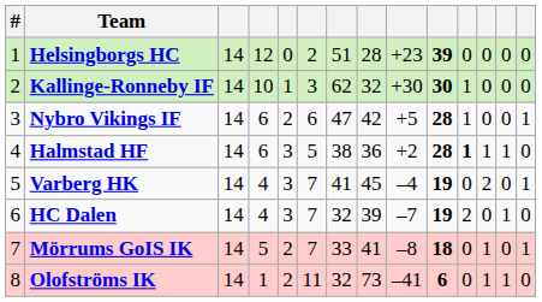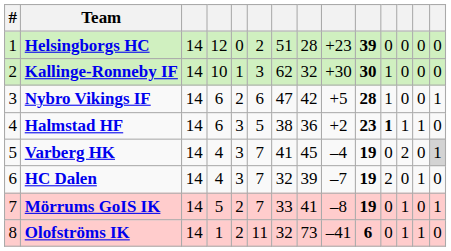 <table class="wikitable sortable">
 <tr>
 <th>#</th>
 <th>Team</th>
 <th></th>
 <th></th>
 <th></th>
 <th></th>
 <th></th>
 <th></th>
 <th></th>
 <th></th>
 <th></th>
 <th></th>
 <th></th>
 <th></th>
 </tr>
 <tr style="background: #D0F0C0;">
 <td>1</td>
 <td><strong><a href='#'>Helsingborgs HC</a></strong></td>
 <td style="text-align: center;">14</td>
 <td style="text-align: center;">12</td>
 <td style="text-align: center;">0</td>
 <td style="text-align: center;">2</td>
 <td style="text-align: center;">51</td>
 <td style="text-align: center;">28</td>
 <td style="text-align: center;">+23</td>
 <td style="text-align: center;"><strong>39</strong></td>
 <td style="text-align: center;">0</td>
 <td style="text-align: center;">0</td>
 <td style="text-align: center;">0</td>
 <td style="text-align: center;">0</td>
 </tr>
 <tr style="background: #D0F0C0;">
 <td>2</td>
 <td><strong><a href='#'>Kallinge-Ronneby IF</a></strong></td>
 <td style="text-align: center;">14</td>
 <td style="text-align: center;">10</td>
 <td style="text-align: center;">1</td>
 <td style="text-align: center;">3</td>
 <td style="text-align: center;">62</td>
 <td style="text-align: center;">32</td>
 <td style="text-align: center;">+30</td>
 <td style="text-align: center;"><strong>30</strong></td>
 <td style="text-align: center;">1</td>
 <td style="text-align: center;">0</td>
 <td style="text-align: center;">0</td>
 <td style="text-align: center;">0</td>
 </tr>
 <tr>
 <td>3</td>
 <td><strong><a href='#'>Nybro Vikings IF</a></strong></td>
 <td style="text-align: center;">14</td>
 <td style="text-align: center;">6</td>
 <td style="text-align: center;">2</td>
 <td style="text-align: center;">6</td>
 <td style="text-align: center;">47</td>
 <td style="text-align: center;">42</td>
 <td style="text-align: center;">+5</td>
 <td style="text-align: center;"><strong>28</strong></td>
 <td style="text-align: center;">1</td>
 <td style="text-align: center;">0</td>
 <td style="text-align: center;">0</td>
 <td style="text-align: center;">1</td>
 </tr>
 <tr>
 <td>4</td>
 <td><strong><a href='#'>Halmstad HF</a></strong></td>
 <td style="text-align: center;">14</td>
 <td style="text-align: center;">6</td>
 <td style="text-align: center;">3</td>
 <td style="text-align: center;">5</td>
 <td style="text-align: center;">38</td>
 <td style="text-align: center;">36</td>
 <td style="text-align: center;">+2</td>
-<td style="text-align: center;"><strong>28</strong></td>
+<td style="text-align: center;"><strong>23</strong></td>
 <td style="text-align: center;"><strong>1</strong></td>
 <td style="text-align: center;">1</td>
 <td style="text-align: center;">1</td>
 <td style="text-align: center;">0</td>
 </tr>
 <tr>
 <td>5</td>
 <td><strong><a href='#'>Varberg HK</a></strong></td>
 <td style="text-align: center;">14</td>
 <td style="text-align: center;">4</td>
 <td style="text-align: center;">3</td>
 <td style="text-align: center;">7</td>
 <td style="text-align: center;">41</td>
 <td style="text-align: center;">45</td>
 <td style="text-align: center;">–4</td>
 <td style="text-align: center;"><strong>19</strong></td>
 <td style="text-align: center;">0</td>
 <td style="text-align: center;">2</td>
 <td style="text-align: center;">0</td>
-<td style="text-align: center;">1</td>
+<td style="background: lightgrey; text-align: center;">1</td>
 </tr>
 <tr>
 <td>6</td>
 <td><strong><a href='#'>HC Dalen</a></strong></td>
 <td style="text-align: center;">14</td>
 <td style="text-align: center;">4</td>
 <td style="text-align: center;">3</td>
 <td style="text-align: center;">7</td>
 <td style="text-align: center;">32</td>
 <td style="text-align: center;">39</td>
 <td style="text-align: center;">–7</td>
 <td style="text-align: center;"><strong>19</strong></td>
 <td style="text-align: center;">2</td>
 <td style="text-align: center;">0</td>
 <td style="text-align: center;">1</td>
 <td style="text-align: center;">0</td>
 </tr>
 <tr style="background: #FFCCCC;">
 <td>7</td>
 <td><strong><a href='#'>Mörrums GoIS IK</a></strong></td>
 <td style="text-align: center;">14</td>
 <td style="text-align: center;">5</td>
 <td style="text-align: center;">2</td>
 <td style="text-align: center;">7</td>
 <td style="text-align: center;">33</td>
 <td style="text-align: center;">41</td>
 <td style="text-align: center;">–8</td>
-<td style="text-align: center;"><strong>18</strong></td>
+<td style="text-align: center;"><strong>19</strong></td>
 <td style="text-align: center;">0</td>
 <td style="text-align: center;">1</td>
 <td style="text-align: center;">0</td>
 <td style="text-align: center;">1</td>
 </tr>
 <tr style="background: #FFCCCC;">
 <td>8</td>
 <td><strong><a href='#'>Olofströms IK</a></strong></td>
 <td style="text-align: center;">14</td>
 <td style="text-align: center;">1</td>
 <td style="text-align: center;">2</td>
 <td style="text-align: center;">11</td>
 <td style="text-align: center;">32</td>
 <td style="text-align: center;">73</td>
 <td style="text-align: center;">–41</td>
 <td style="text-align: center;"><strong>6</strong></td>
 <td style="text-align: center;">0</td>
 <td style="text-align: center;">1</td>
 <td style="text-align: center;">1</td>
 <td style="text-align: center;">0</td>
 </tr>
 </table>
